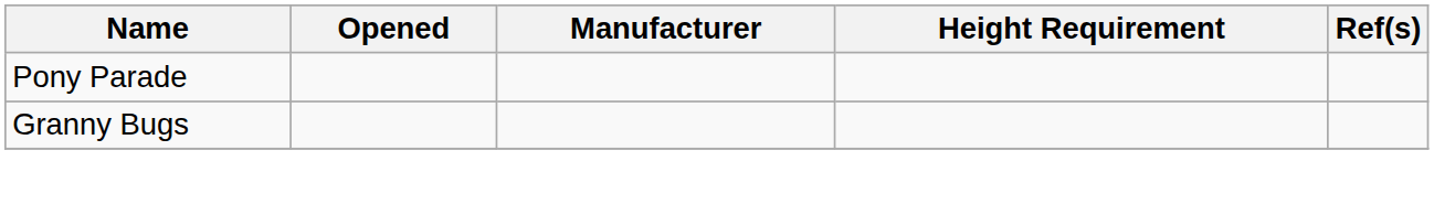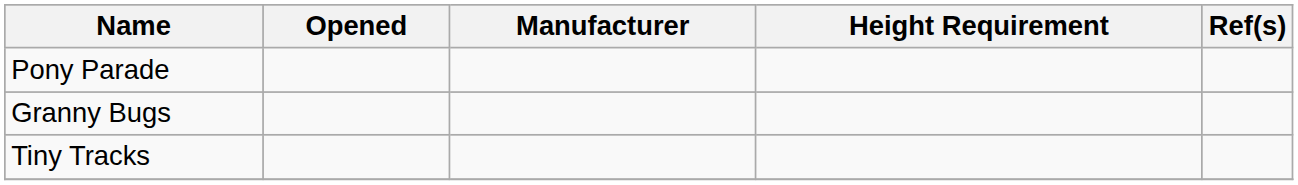 <table class="wikitable sortable">
 <tr>
 <th style="width:20%;">Name</th>
 <th>Opened</th>
 <th>Manufacturer</th>
 <th>Height Requirement</th>
 <th style="width:7%;">Ref(s)</th>
 </tr>
 <tr>
 <td>Pony Parade</td>
 <td></td>
 <td></td>
 <td></td>
 <td></td>
 </tr>
 <tr>
 <td>Granny Bugs</td>
 <td></td>
 <td></td>
 <td></td>
 <td></td>
 </tr>
 <tr>
+<td>Tiny Tracks</td>
+<td></td>
+<td></td>
+<td></td>
+<td></td>
+</tr>
+<tr>
 </tr>
 </table>
